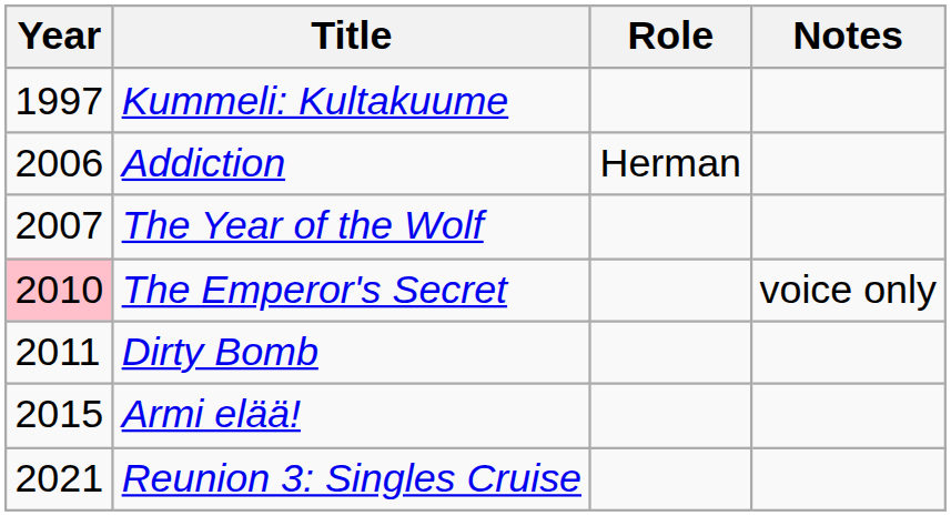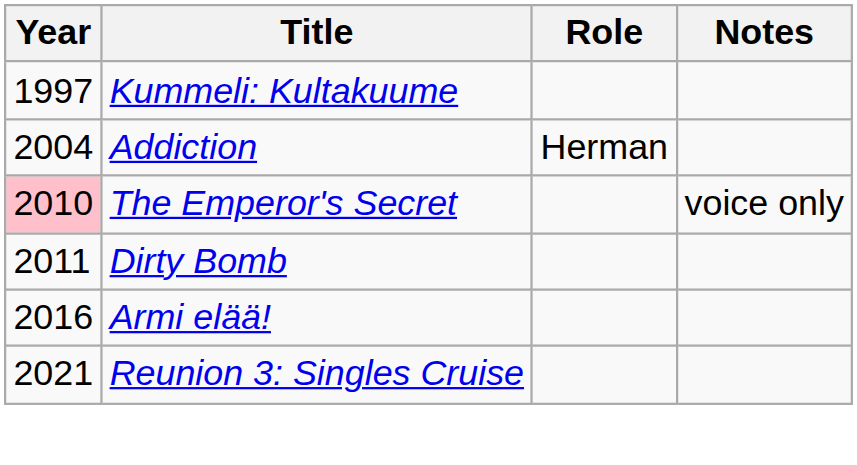 <table class="wikitable sortable">
 <tr>
 <th>Year</th>
 <th>Title</th>
 <th>Role</th>
 <th class="unsortable">Notes</th>
 </tr>
 <tr>
 <td>1997</td>
 <td><em><a href='#'>Kummeli: Kultakuume</a></em></td>
 <td></td>
 <td></td>
 </tr>
 <tr>
-<td>2006</td>
+<td>2004</td>
 <td><em><a href='#'>Addiction</a></em></td>
 <td>Herman</td>
-<td></td>
-</tr>
-<tr>
-<td>2007</td>
-<td><em><a href='#'>The Year of the Wolf</a></em></td>
-<td></td>
 <td></td>
 </tr>
 <tr>
 <td style="background: pink;">2010</td>
 <td><em><a href='#'>The Emperor's Secret</a></em></td>
 <td></td>
 <td>voice only</td>
 </tr>
 <tr>
 <td>2011</td>
 <td><em><a href='#'>Dirty Bomb</a></em></td>
 <td></td>
 <td></td>
 </tr>
 <tr>
-<td>2015</td>
+<td>2016</td>
 <td><em><a href='#'>Armi elää!</a></em></td>
 <td></td>
 <td></td>
 </tr>
 <tr>
 <td>2021</td>
 <td><em><a href='#'>Reunion 3: Singles Cruise</a></em></td>
 <td></td>
 <td></td>
 </tr>
 </table>
